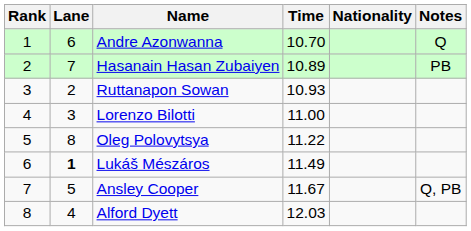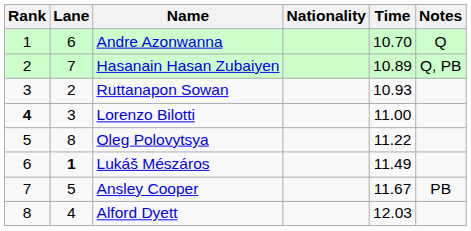 <table class="wikitable sortable" style="text-align:center">
 <tr>
 <th>Rank</th>
 <th>Lane</th>
 <th>Name</th>
+<th>Nationality</th>
 <th>Time</th>
-<th>Nationality</th>
 <th>Notes</th>
 </tr>
 <tr bgcolor=ccffcc>
 <td align=center>1</td>
 <td align=center>6</td>
 <td align=left><a href='#'>Andre Azonwanna</a></td>
+<td align=left></td>
 <td>10.70</td>
-<td align=left></td>
 <td>Q</td>
 </tr>
 <tr bgcolor=ccffcc>
 <td align=center>2</td>
 <td align=center>7</td>
 <td align=left><a href='#'>Hasanain Hasan Zubaiyen</a></td>
+<td align=left></td>
 <td>10.89</td>
-<td align=left></td>
-<td>PB</td>
+<td>Q, PB</td>
 </tr>
 <tr>
 <td align=center>3</td>
 <td align=center>2</td>
 <td align=left><a href='#'>Ruttanapon Sowan</a></td>
+<td align=left></td>
 <td>10.93</td>
-<td align=left></td>
 <td></td>
 </tr>
 <tr>
-<td align=center>4</td>
+<td align=center><strong>4</strong></td>
 <td align=center>3</td>
 <td align=left><a href='#'>Lorenzo Bilotti</a></td>
+<td align=left></td>
 <td>11.00</td>
-<td align=left></td>
 <td></td>
 </tr>
 <tr>
 <td align=center>5</td>
 <td align=center>8</td>
 <td align=left><a href='#'>Oleg Polovytsya</a></td>
+<td align=left></td>
 <td>11.22</td>
-<td align=left></td>
 <td></td>
 </tr>
 <tr>
 <td align=center>6</td>
 <td align=center><strong>1</strong></td>
 <td align=left><a href='#'>Lukáš Mészáros</a></td>
+<td align=left></td>
 <td>11.49</td>
-<td align=left></td>
 <td></td>
 </tr>
 <tr>
 <td align=center>7</td>
 <td align=center>5</td>
 <td align=left><a href='#'>Ansley Cooper</a></td>
+<td align=left></td>
 <td>11.67</td>
-<td align=left></td>
-<td>Q, PB</td>
+<td>PB</td>
 </tr>
 <tr>
 <td align=center>8</td>
 <td align=center>4</td>
 <td align=left><a href='#'>Alford Dyett</a></td>
+<td align=left></td>
 <td>12.03</td>
-<td align=left></td>
 <td></td>
 </tr>
 </table>
